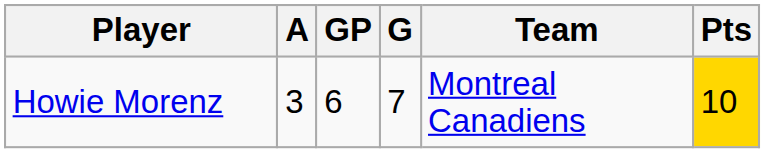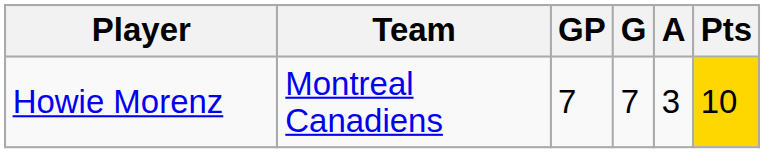 <table class="wikitable">
 <tr>
 <th bgcolor="#DDDDFF" width="125">Player</th>
-<th bgcolor="#DDDDFF" width="5">A</th>
+<th bgcolor="#DDDDFF" width="125">Team</th>
 <th bgcolor="#DDDDFF" width="5">GP</th>
 <th bgcolor="#DDDDFF" width="5">G</th>
-<th bgcolor="#DDDDFF" width="125">Team</th>
+<th bgcolor="#DDDDFF" width="5">A</th>
 <th bgcolor="#DDDDFF" width="5">Pts</th>
 </tr>
 <tr>
 <td><a href='#'>Howie Morenz</a></td>
+<td><a href='#'>Montreal Canadiens</a></td>
+<td>7</td>
+<td>7</td>
 <td>3</td>
-<td>6</td>
-<td>7</td>
-<td><a href='#'>Montreal Canadiens</a></td>
 <td style="background: gold;">10</td>
 </tr>
 </table>
